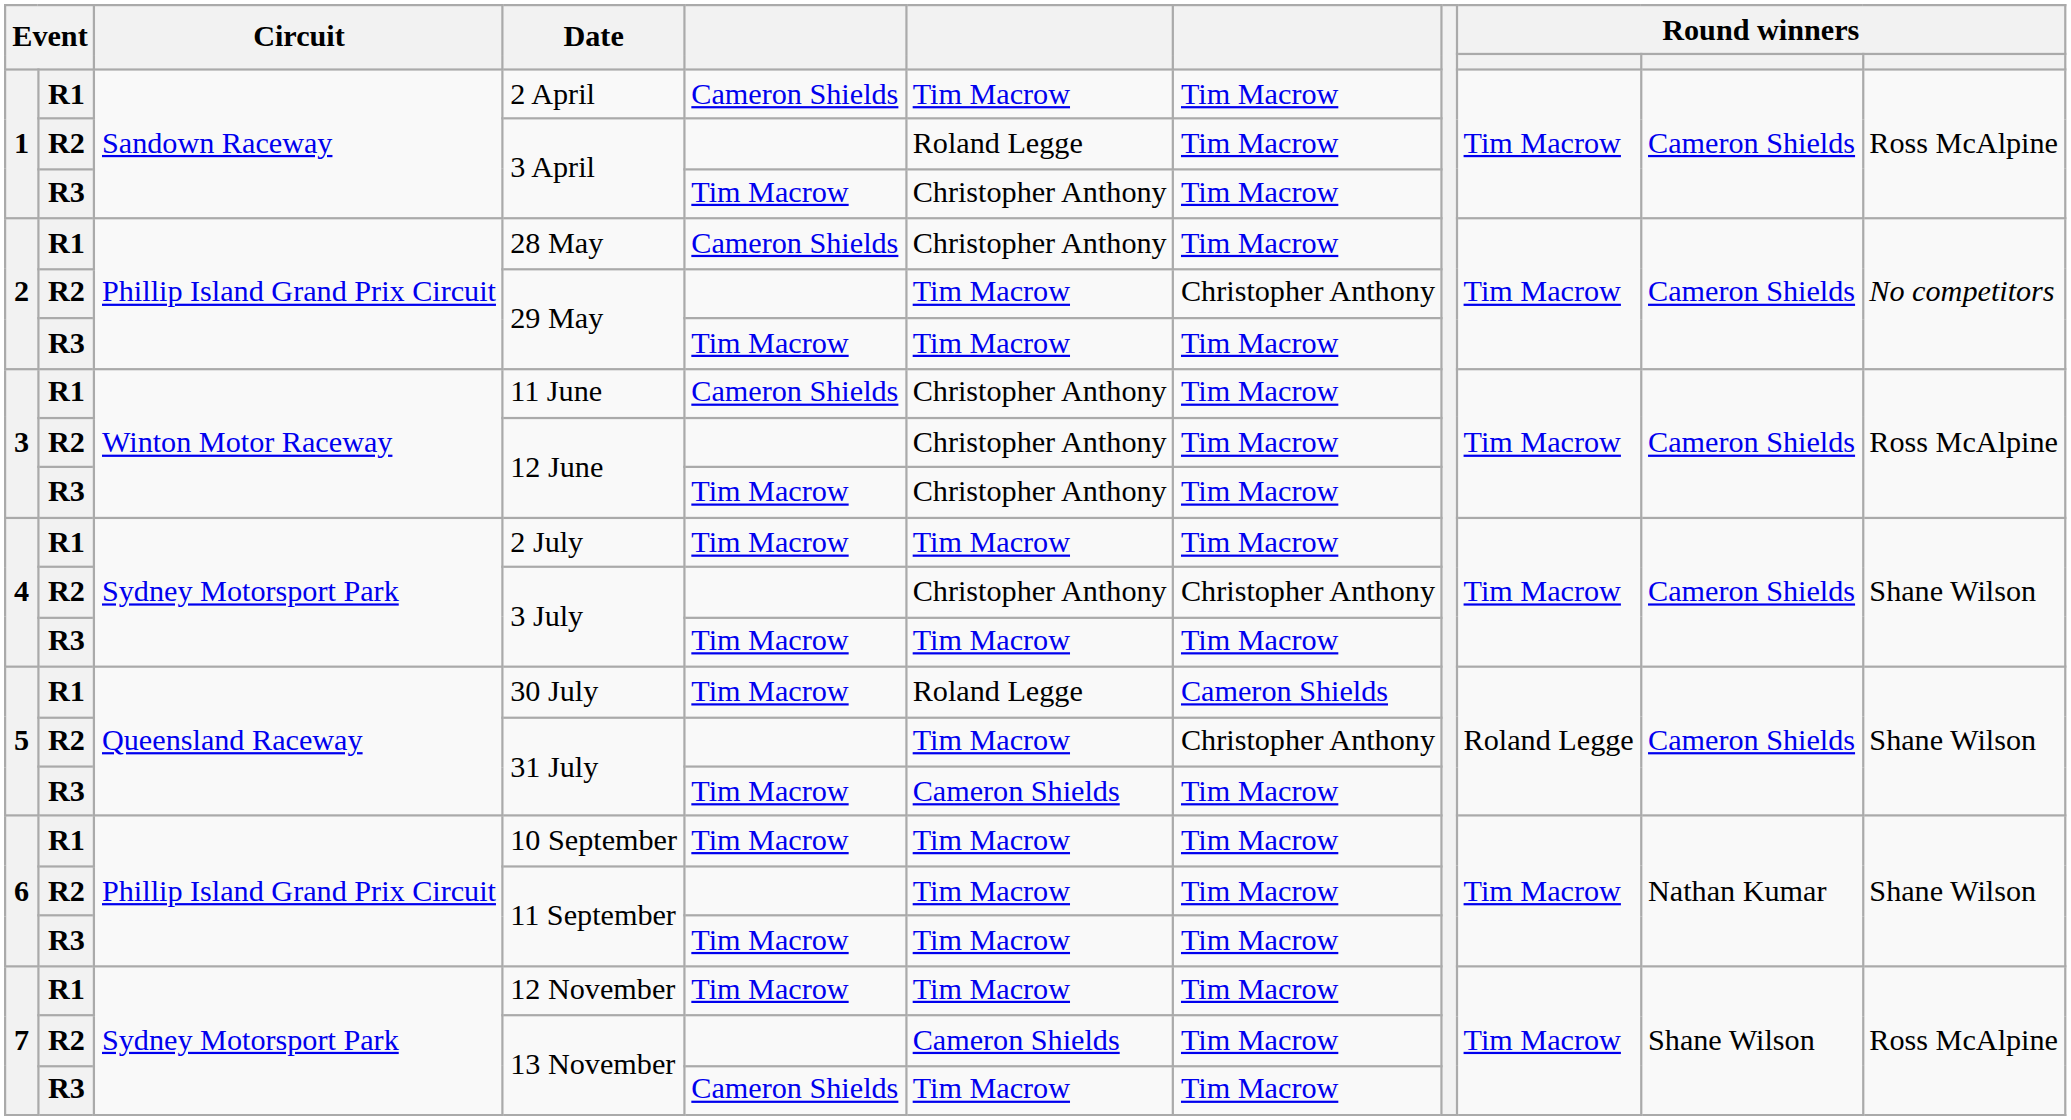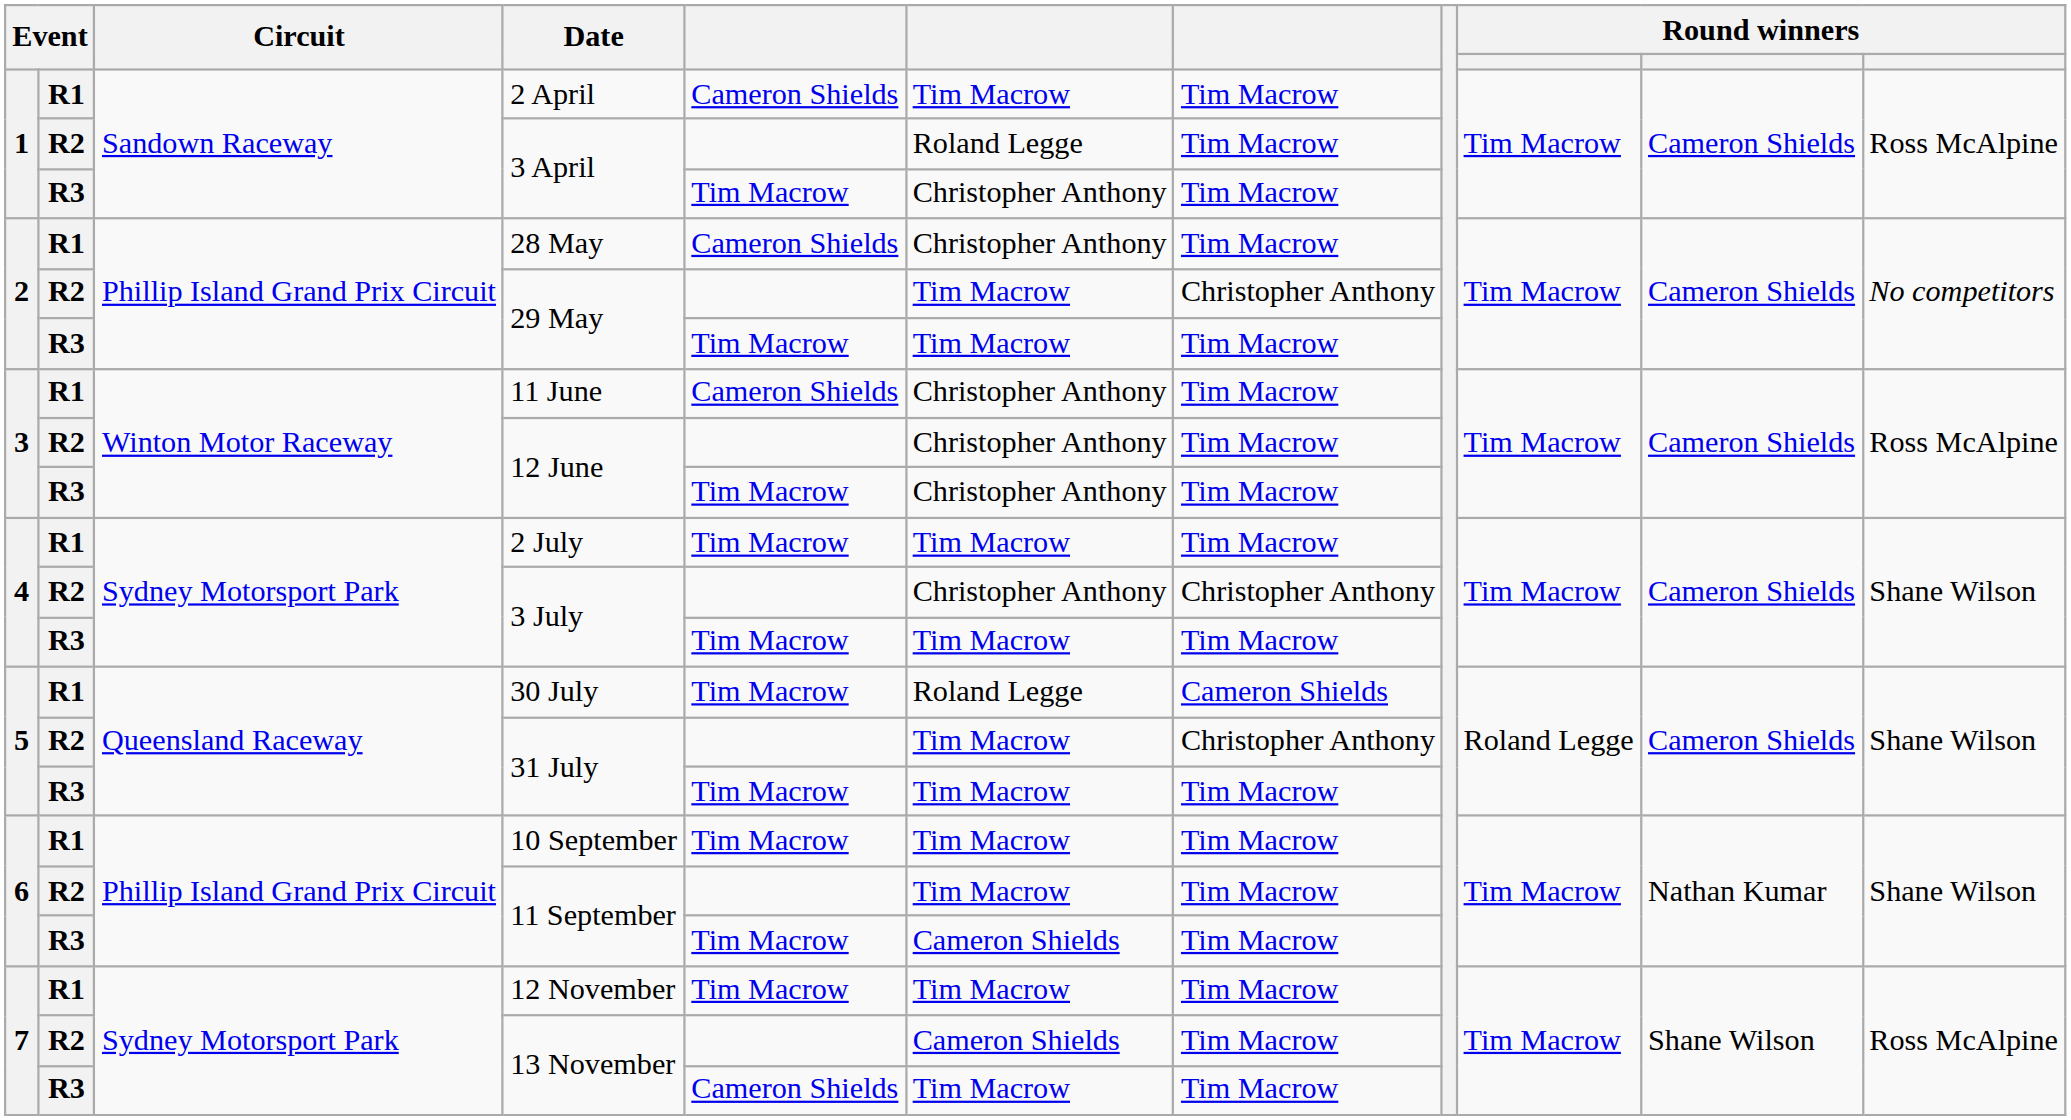 <table class="wikitable" style="font-size: 85%;">
 <tr>
 <th rowspan="2" colspan=2>Event</th>
 <th rowspan="2">Circuit</th>
 <th rowspan="2">Date</th>
 <th rowspan="2"></th>
 <th rowspan="2"></th>
 <th rowspan="2"></th>
 <th rowspan="23"></th>
 <th colspan="3">Round winners</th>
 </tr>
 <tr>
 <th></th>
 <th></th>
 <th></th>
 </tr>
 <tr>
 <th rowspan=3>1</th>
 <th>R1</th>
 <td rowspan=3><a href='#'>Sandown Raceway</a></td>
 <td>2 April</td>
 <td><a href='#'>Cameron Shields</a></td>
 <td><a href='#'>Tim Macrow</a></td>
 <td><a href='#'>Tim Macrow</a></td>
 <td rowspan=3><a href='#'>Tim Macrow</a></td>
 <td rowspan=3><a href='#'>Cameron Shields</a></td>
 <td rowspan=3>Ross McAlpine</td>
 </tr>
 <tr>
 <th>R2</th>
 <td rowspan=2>3 April</td>
 <td></td>
 <td>Roland Legge</td>
 <td><a href='#'>Tim Macrow</a></td>
 </tr>
 <tr>
 <th>R3</th>
 <td><a href='#'>Tim Macrow</a></td>
 <td>Christopher Anthony</td>
 <td><a href='#'>Tim Macrow</a></td>
 </tr>
 <tr>
 <th rowspan=3>2</th>
 <th>R1</th>
 <td rowspan=3><a href='#'>Phillip Island Grand Prix Circuit</a></td>
 <td>28 May</td>
 <td><a href='#'>Cameron Shields</a></td>
 <td>Christopher Anthony</td>
 <td><a href='#'>Tim Macrow</a></td>
 <td rowspan=3><a href='#'>Tim Macrow</a></td>
 <td rowspan=3><a href='#'>Cameron Shields</a></td>
 <td rowspan=3><em>No competitors</em></td>
 </tr>
 <tr>
 <th>R2</th>
 <td rowspan=2>29 May</td>
 <td></td>
 <td><a href='#'>Tim Macrow</a></td>
 <td>Christopher Anthony</td>
 </tr>
 <tr>
 <th>R3</th>
 <td><a href='#'>Tim Macrow</a></td>
 <td><a href='#'>Tim Macrow</a></td>
 <td><a href='#'>Tim Macrow</a></td>
 </tr>
 <tr>
 <th rowspan=3>3</th>
 <th>R1</th>
 <td rowspan=3><a href='#'>Winton Motor Raceway</a></td>
 <td>11 June</td>
 <td><a href='#'>Cameron Shields</a></td>
 <td>Christopher Anthony</td>
 <td><a href='#'>Tim Macrow</a></td>
 <td rowspan=3><a href='#'>Tim Macrow</a></td>
 <td rowspan=3><a href='#'>Cameron Shields</a></td>
 <td rowspan=3>Ross McAlpine</td>
 </tr>
 <tr>
 <th>R2</th>
 <td rowspan=2>12 June</td>
 <td></td>
 <td>Christopher Anthony</td>
 <td><a href='#'>Tim Macrow</a></td>
 </tr>
 <tr>
 <th>R3</th>
 <td><a href='#'>Tim Macrow</a></td>
 <td>Christopher Anthony</td>
 <td><a href='#'>Tim Macrow</a></td>
 </tr>
 <tr>
 <th rowspan=3>4</th>
 <th>R1</th>
 <td rowspan=3><a href='#'>Sydney Motorsport Park</a></td>
 <td>2 July</td>
 <td><a href='#'>Tim Macrow</a></td>
 <td><a href='#'>Tim Macrow</a></td>
 <td><a href='#'>Tim Macrow</a></td>
 <td rowspan=3><a href='#'>Tim Macrow</a></td>
 <td rowspan=3><a href='#'>Cameron Shields</a></td>
 <td rowspan=3>Shane Wilson</td>
 </tr>
 <tr>
 <th>R2</th>
 <td rowspan=2>3 July</td>
 <td></td>
 <td>Christopher Anthony</td>
 <td>Christopher Anthony</td>
 </tr>
 <tr>
 <th>R3</th>
 <td><a href='#'>Tim Macrow</a></td>
 <td><a href='#'>Tim Macrow</a></td>
 <td><a href='#'>Tim Macrow</a></td>
 </tr>
 <tr>
 <th rowspan=3>5</th>
 <th>R1</th>
 <td rowspan=3><a href='#'>Queensland Raceway</a></td>
 <td>30 July</td>
 <td><a href='#'>Tim Macrow</a></td>
 <td>Roland Legge</td>
 <td><a href='#'>Cameron Shields</a></td>
 <td rowspan=3>Roland Legge</td>
 <td rowspan=3><a href='#'>Cameron Shields</a></td>
 <td rowspan=3>Shane Wilson</td>
 </tr>
 <tr>
 <th>R2</th>
 <td rowspan=2>31 July</td>
 <td></td>
 <td><a href='#'>Tim Macrow</a></td>
 <td>Christopher Anthony</td>
 </tr>
 <tr>
 <th>R3</th>
 <td><a href='#'>Tim Macrow</a></td>
-<td><a href='#'>Cameron Shields</a></td>
+<td><a href='#'>Tim Macrow</a></td>
 <td><a href='#'>Tim Macrow</a></td>
 </tr>
 <tr>
 <th rowspan=3>6</th>
 <th>R1</th>
 <td rowspan=3><a href='#'>Phillip Island Grand Prix Circuit</a></td>
 <td>10 September</td>
 <td><a href='#'>Tim Macrow</a></td>
 <td><a href='#'>Tim Macrow</a></td>
 <td><a href='#'>Tim Macrow</a></td>
 <td rowspan=3><a href='#'>Tim Macrow</a></td>
 <td rowspan=3>Nathan Kumar</td>
 <td rowspan=3>Shane Wilson</td>
 </tr>
 <tr>
 <th>R2</th>
 <td rowspan=2>11 September</td>
 <td></td>
 <td><a href='#'>Tim Macrow</a></td>
 <td><a href='#'>Tim Macrow</a></td>
 </tr>
 <tr>
 <th>R3</th>
 <td><a href='#'>Tim Macrow</a></td>
-<td><a href='#'>Tim Macrow</a></td>
+<td><a href='#'>Cameron Shields</a></td>
 <td><a href='#'>Tim Macrow</a></td>
 </tr>
 <tr>
 <th rowspan=3>7</th>
 <th>R1</th>
 <td rowspan=3><a href='#'>Sydney Motorsport Park</a></td>
 <td>12 November</td>
 <td><a href='#'>Tim Macrow</a></td>
 <td><a href='#'>Tim Macrow</a></td>
 <td><a href='#'>Tim Macrow</a></td>
 <td rowspan=3><a href='#'>Tim Macrow</a></td>
 <td rowspan=3>Shane Wilson</td>
 <td rowspan=3>Ross McAlpine</td>
 </tr>
 <tr>
 <th>R2</th>
 <td rowspan=2>13 November</td>
 <td></td>
 <td><a href='#'>Cameron Shields</a></td>
 <td><a href='#'>Tim Macrow</a></td>
 </tr>
 <tr>
 <th>R3</th>
 <td><a href='#'>Cameron Shields</a></td>
 <td><a href='#'>Tim Macrow</a></td>
 <td><a href='#'>Tim Macrow</a></td>
 </tr>
 </table>
